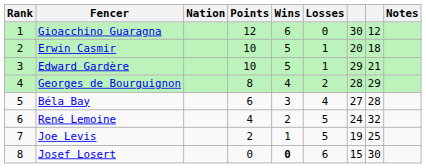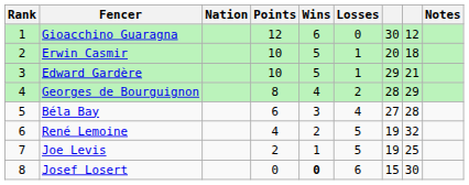 <table class="wikitable sortable" style="text-align: center;">
 <tr>
 <th>Rank</th>
 <th>Fencer</th>
 <th>Nation</th>
 <th>Points</th>
 <th>Wins</th>
 <th>Losses</th>
 <th></th>
 <th></th>
 <th>Notes</th>
 </tr>
 <tr style="background:#bbf3bb;">
 <td>1</td>
 <td align=left><a href='#'>Gioacchino Guaragna</a></td>
 <td align=left></td>
 <td>12</td>
 <td>6</td>
 <td>0</td>
 <td>30</td>
 <td>12</td>
 <td></td>
 </tr>
 <tr style="background:#bbf3bb;">
 <td>2</td>
 <td align=left><a href='#'>Erwin Casmir</a></td>
 <td align=left></td>
 <td>10</td>
 <td>5</td>
 <td>1</td>
 <td>20</td>
 <td>18</td>
 <td></td>
 </tr>
 <tr style="background:#bbf3bb;">
 <td>3</td>
 <td align=left><a href='#'>Edward Gardère</a></td>
 <td align=left></td>
 <td>10</td>
 <td>5</td>
 <td>1</td>
 <td>29</td>
 <td>21</td>
 <td></td>
 </tr>
 <tr style="background:#bbf3bb;">
 <td>4</td>
 <td align=left><a href='#'>Georges de Bourguignon</a></td>
 <td align=left></td>
 <td>8</td>
 <td>4</td>
 <td>2</td>
 <td>28</td>
 <td>29</td>
 <td></td>
 </tr>
 <tr>
 <td>5</td>
 <td align=left><a href='#'>Béla Bay</a></td>
 <td align=left></td>
 <td>6</td>
 <td>3</td>
 <td>4</td>
 <td>27</td>
 <td>28</td>
 <td></td>
 </tr>
 <tr>
 <td>6</td>
 <td align=left><a href='#'>René Lemoine</a></td>
 <td align=left></td>
 <td>4</td>
 <td>2</td>
 <td>5</td>
-<td>24</td>
+<td>19</td>
 <td>32</td>
 <td></td>
 </tr>
 <tr>
 <td>7</td>
 <td align=left><a href='#'>Joe Levis</a></td>
 <td align=left></td>
 <td>2</td>
 <td>1</td>
 <td>5</td>
 <td>19</td>
 <td>25</td>
 <td></td>
 </tr>
 <tr>
 <td>8</td>
 <td align=left><a href='#'>Josef Losert</a></td>
 <td align=left></td>
 <td>0</td>
 <td><strong>0</strong></td>
 <td>6</td>
 <td>15</td>
 <td>30</td>
 <td></td>
 </tr>
 </table>
